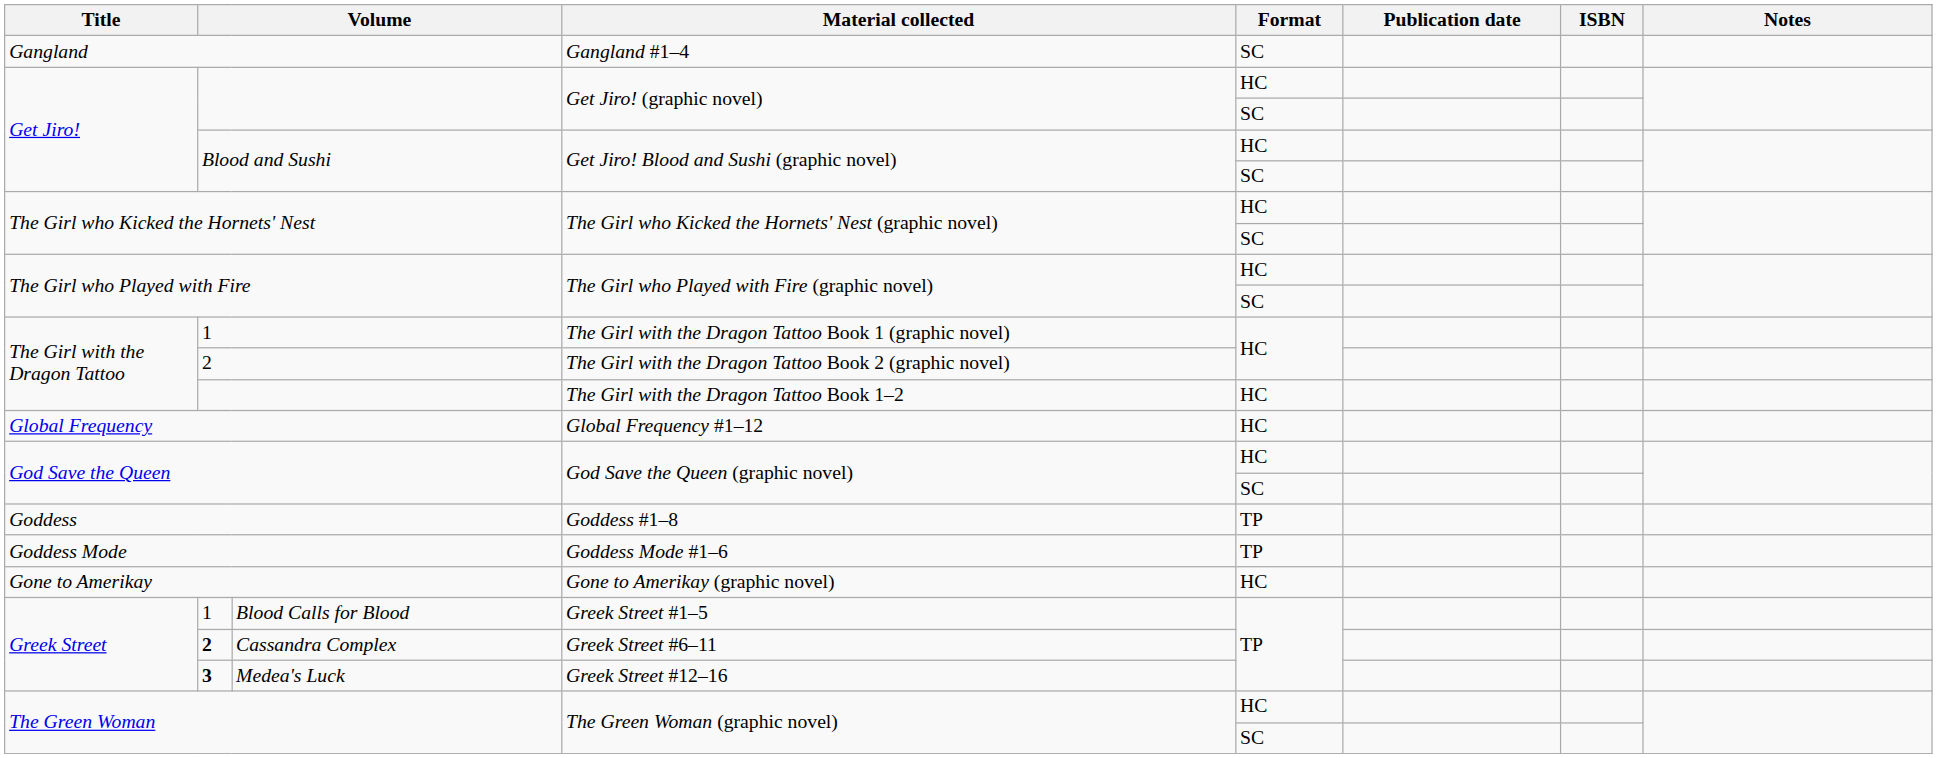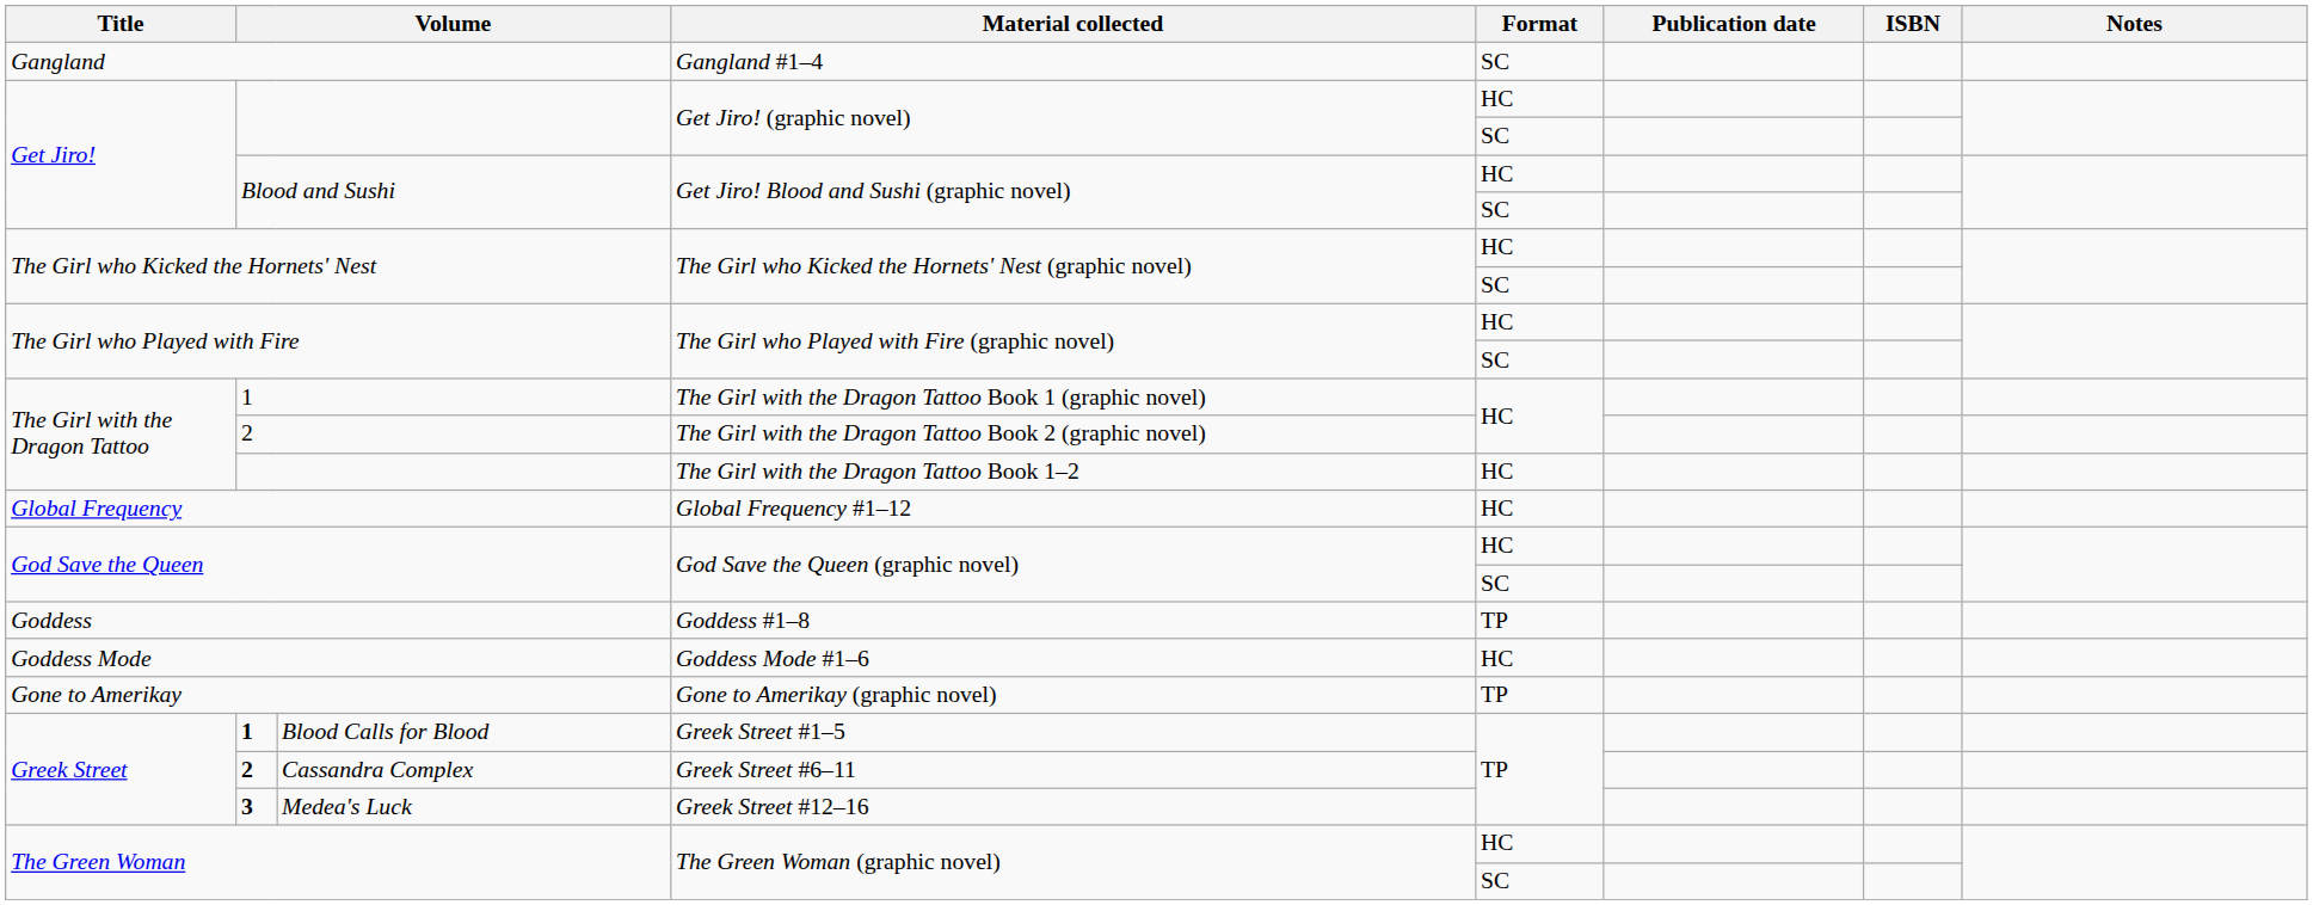 <table class="wikitable">
 <tr>
 <th width="10%">Title</th>
 <th colspan="2">Volume</th>
 <th>Material collected</th>
 <th>Format</th>
 <th>Publication date</th>
 <th>ISBN</th>
 <th width="15%">Notes</th>
 </tr>
 <tr>
 <td colspan="3"><em>Gangland</em></td>
 <td><em>Gangland</em> #1–4</td>
 <td>SC</td>
 <td></td>
 <td></td>
 <td></td>
 </tr>
 <tr>
 <td rowspan="4"><em><a href='#'>Get Jiro!</a></em></td>
 <td colspan="2" rowspan="2"></td>
 <td rowspan="2"><em>Get Jiro!</em> (graphic novel)</td>
 <td>HC</td>
 <td></td>
 <td></td>
 <td rowspan="2"></td>
 </tr>
 <tr>
 <td>SC</td>
 <td></td>
 <td></td>
 </tr>
 <tr>
 <td colspan="2" rowspan="2"><em>Blood and Sushi</em></td>
 <td rowspan="2"><em>Get Jiro! Blood and Sushi</em> (graphic novel)</td>
 <td>HC</td>
 <td></td>
 <td></td>
 <td rowspan="2"></td>
 </tr>
 <tr>
 <td>SC</td>
 <td></td>
 <td></td>
 </tr>
 <tr>
 <td colspan="3" rowspan="2"><em>The Girl who Kicked the Hornets' Nest</em></td>
 <td rowspan="2"><em>The Girl who Kicked the Hornets' Nest</em> (graphic novel)</td>
 <td>HC</td>
 <td></td>
 <td></td>
 <td rowspan="2"></td>
 </tr>
 <tr>
 <td>SC</td>
 <td></td>
 <td></td>
 </tr>
 <tr>
 <td colspan="3" rowspan="2"><em>The Girl who Played with Fire</em></td>
 <td rowspan="2"><em>The Girl who Played with Fire</em> (graphic novel)</td>
 <td>HC</td>
 <td></td>
 <td></td>
 <td rowspan="2"></td>
 </tr>
 <tr>
 <td>SC</td>
 <td></td>
 <td></td>
 </tr>
 <tr>
 <td rowspan="3"><em>The Girl with the Dragon Tattoo</em></td>
 <td colspan="2">1</td>
 <td><em>The Girl with the Dragon Tattoo</em> Book 1 (graphic novel)</td>
 <td rowspan="2">HC</td>
 <td></td>
 <td></td>
 <td></td>
 </tr>
 <tr>
 <td colspan="2">2</td>
 <td><em>The Girl with the Dragon Tattoo</em> Book 2 (graphic novel)</td>
 <td></td>
 <td></td>
 <td></td>
 </tr>
 <tr>
 <td colspan="2"></td>
 <td><em>The Girl with the Dragon Tattoo</em> Book 1–2</td>
 <td>HC</td>
 <td></td>
 <td></td>
 <td></td>
 </tr>
 <tr>
 <td colspan="3"><em><a href='#'>Global Frequency</a></em></td>
 <td><em>Global Frequency</em> #1–12</td>
 <td>HC</td>
 <td></td>
 <td></td>
 <td></td>
 </tr>
 <tr>
 <td colspan="3" rowspan="2"><em><a href='#'>God Save the Queen</a></em></td>
 <td rowspan="2"><em>God Save the Queen</em> (graphic novel)</td>
 <td>HC</td>
 <td></td>
 <td></td>
 <td rowspan="2"></td>
 </tr>
 <tr>
 <td>SC</td>
 <td></td>
 <td></td>
 </tr>
 <tr>
 <td colspan="3"><em>Goddess</em></td>
 <td><em>Goddess</em> #1–8</td>
 <td>TP</td>
 <td></td>
 <td></td>
 <td></td>
 </tr>
 <tr>
 <td colspan="3"><em>Goddess Mode</em></td>
 <td><em>Goddess Mode</em> #1–6</td>
-<td>TP</td>
+<td>HC</td>
 <td></td>
 <td></td>
 <td></td>
 </tr>
 <tr>
 <td colspan="3"><em>Gone to Amerikay</em></td>
 <td><em>Gone to Amerikay</em> (graphic novel)</td>
-<td>HC</td>
+<td>TP</td>
 <td></td>
 <td></td>
 <td></td>
 </tr>
 <tr>
 <td rowspan="3"><em><a href='#'>Greek Street</a></em></td>
-<td>1</td>
+<td><strong>1</strong></td>
 <td><em>Blood Calls for Blood</em></td>
 <td><em>Greek Street</em> #1–5</td>
 <td rowspan="3">TP</td>
 <td></td>
 <td></td>
 <td></td>
 </tr>
 <tr>
 <td><strong>2</strong></td>
 <td><em>Cassandra Complex</em></td>
 <td><em>Greek Street</em> #6–11</td>
 <td></td>
 <td></td>
 <td></td>
 </tr>
 <tr>
 <td><strong>3</strong></td>
 <td><em>Medea's Luck</em></td>
 <td><em>Greek Street</em> #12–16</td>
 <td></td>
 <td></td>
 <td></td>
 </tr>
 <tr>
 <td colspan="3" rowspan="2"><em><a href='#'>The Green Woman</a></em></td>
 <td rowspan="2"><em>The Green Woman</em> (graphic novel)</td>
 <td>HC</td>
 <td></td>
 <td></td>
 <td rowspan="2"></td>
 </tr>
 <tr>
 <td>SC</td>
 <td></td>
 <td></td>
 </tr>
 </table>
